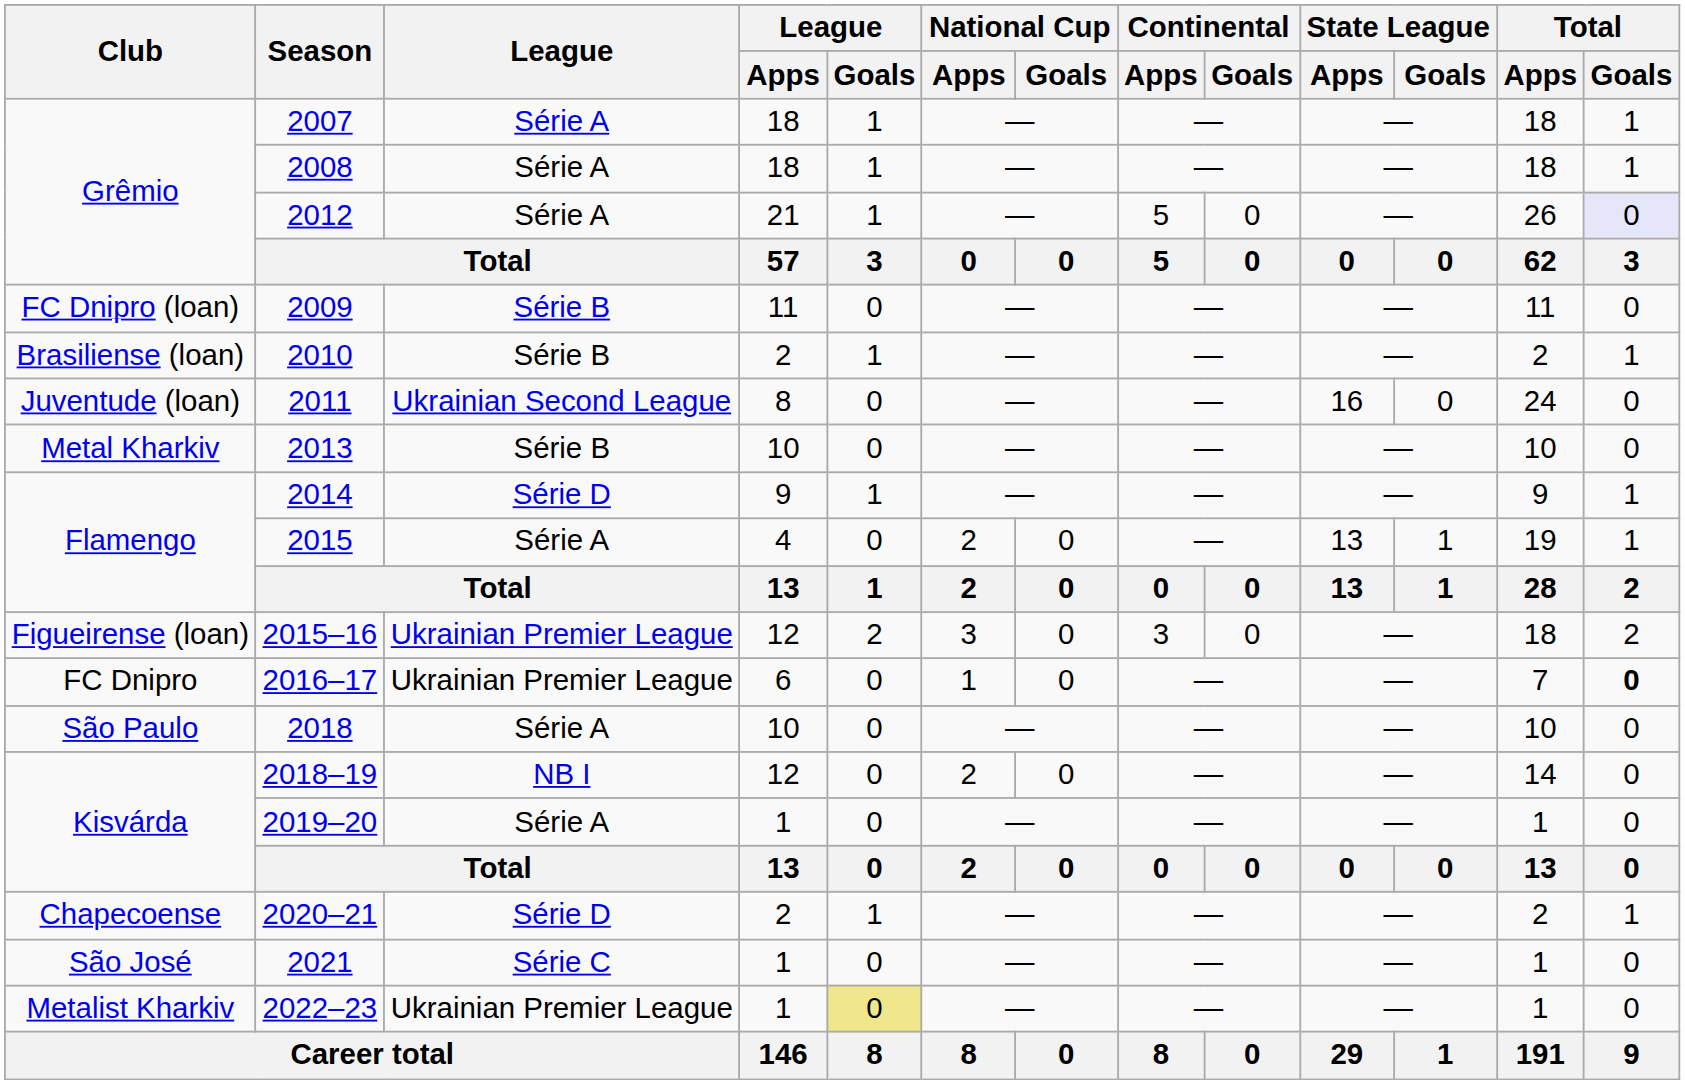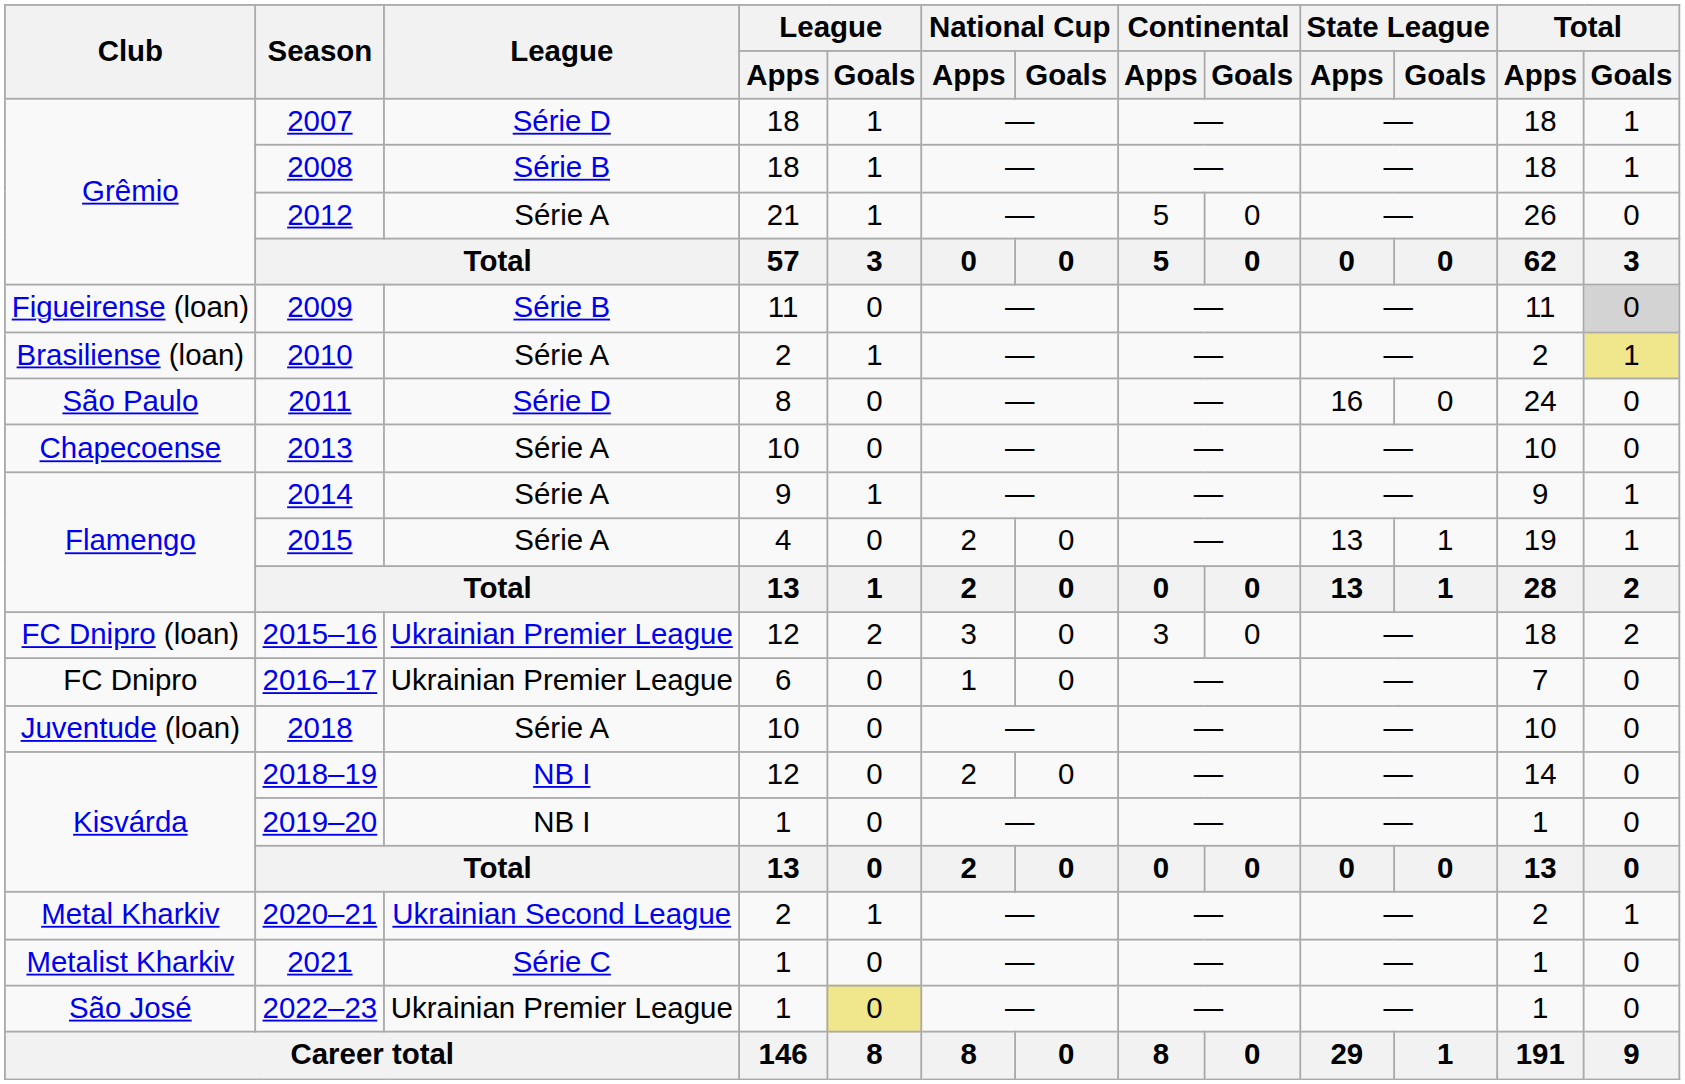 <table class="wikitable" style="text-align: center;">
 <tr>
 <th rowspan="2">Club</th>
 <th rowspan="2">Season</th>
 <th rowspan="2">League</th>
 <th colspan="2">League</th>
 <th colspan="2">National Cup</th>
 <th colspan="2">Continental</th>
 <th colspan="2">State League</th>
 <th colspan="2">Total</th>
 </tr>
 <tr>
 <th>Apps</th>
 <th>Goals</th>
 <th>Apps</th>
 <th>Goals</th>
 <th>Apps</th>
 <th>Goals</th>
 <th>Apps</th>
 <th>Goals</th>
 <th>Apps</th>
 <th>Goals</th>
 </tr>
 <tr>
 <td rowspan="4"><a href='#'>Grêmio</a></td>
 <td><a href='#'>2007</a></td>
-<td><a href='#'>Série A</a></td>
+<td><a href='#'>Série D</a></td>
 <td>18</td>
 <td>1</td>
 <td colspan="2">—</td>
 <td colspan="2">—</td>
 <td colspan="2">—</td>
 <td>18</td>
 <td>1</td>
 </tr>
 <tr>
 <td><a href='#'>2008</a></td>
-<td>Série A</td>
+<td><a href='#'>Série B</a></td>
 <td>18</td>
 <td>1</td>
 <td colspan="2">—</td>
 <td colspan="2">—</td>
 <td colspan="2">—</td>
 <td>18</td>
 <td>1</td>
 </tr>
 <tr>
 <td><a href='#'>2012</a></td>
 <td>Série A</td>
 <td>21</td>
 <td>1</td>
 <td colspan="2">—</td>
 <td>5</td>
 <td>0</td>
 <td colspan="2">—</td>
 <td>26</td>
-<td style="background: lavender;">0</td>
+<td>0</td>
 </tr>
 <tr>
 <th colspan="2">Total</th>
 <th>57</th>
 <th>3</th>
 <th>0</th>
 <th>0</th>
 <th>5</th>
 <th>0</th>
 <th>0</th>
 <th>0</th>
 <th>62</th>
 <th>3</th>
 </tr>
 <tr>
-<td><a href='#'>FC Dnipro</a> (loan)</td>
+<td><a href='#'>Figueirense</a> (loan)</td>
 <td><a href='#'>2009</a></td>
 <td><a href='#'>Série B</a></td>
 <td>11</td>
 <td>0</td>
 <td colspan="2">—</td>
 <td colspan="2">—</td>
 <td colspan="2">—</td>
 <td>11</td>
-<td>0</td>
+<td style="background: lightgrey;">0</td>
 </tr>
 <tr>
 <td><a href='#'>Brasiliense</a> (loan)</td>
 <td><a href='#'>2010</a></td>
-<td>Série B</td>
+<td>Série A</td>
 <td>2</td>
 <td>1</td>
 <td colspan="2">—</td>
 <td colspan="2">—</td>
 <td colspan="2">—</td>
 <td>2</td>
-<td>1</td>
+<td style="background: khaki;">1</td>
 </tr>
 <tr>
-<td><a href='#'>Juventude</a> (loan)</td>
+<td><a href='#'>São Paulo</a></td>
 <td><a href='#'>2011</a></td>
-<td><a href='#'>Ukrainian Second League</a></td>
+<td><a href='#'>Série D</a></td>
 <td>8</td>
 <td>0</td>
 <td colspan="2">—</td>
 <td colspan="2">—</td>
 <td>16</td>
 <td>0</td>
 <td>24</td>
 <td>0</td>
 </tr>
 <tr>
-<td><a href='#'>Metal Kharkiv</a></td>
+<td><a href='#'>Chapecoense</a></td>
 <td><a href='#'>2013</a></td>
-<td>Série B</td>
+<td>Série A</td>
 <td>10</td>
 <td>0</td>
 <td colspan="2">—</td>
 <td colspan="2">—</td>
 <td colspan="2">—</td>
 <td>10</td>
 <td>0</td>
 </tr>
 <tr>
 <td rowspan="3"><a href='#'>Flamengo</a></td>
 <td><a href='#'>2014</a></td>
-<td><a href='#'>Série D</a></td>
+<td>Série A</td>
 <td>9</td>
 <td>1</td>
 <td colspan="2">—</td>
 <td colspan="2">—</td>
 <td colspan="2">—</td>
 <td>9</td>
 <td>1</td>
 </tr>
 <tr>
 <td><a href='#'>2015</a></td>
 <td>Série A</td>
 <td>4</td>
 <td>0</td>
 <td>2</td>
 <td>0</td>
 <td colspan="2">—</td>
 <td>13</td>
 <td>1</td>
 <td>19</td>
 <td>1</td>
 </tr>
 <tr>
 <th colspan="2">Total</th>
 <th>13</th>
 <th>1</th>
 <th>2</th>
 <th>0</th>
 <th>0</th>
 <th>0</th>
 <th>13</th>
 <th>1</th>
 <th>28</th>
 <th>2</th>
 </tr>
 <tr>
-<td><a href='#'>Figueirense</a> (loan)</td>
+<td><a href='#'>FC Dnipro</a> (loan)</td>
 <td><a href='#'>2015–16</a></td>
 <td><a href='#'>Ukrainian Premier League</a></td>
 <td>12</td>
 <td>2</td>
 <td>3</td>
 <td>0</td>
 <td>3</td>
 <td>0</td>
 <td colspan="2">—</td>
 <td>18</td>
 <td>2</td>
 </tr>
 <tr>
 <td>FC Dnipro</td>
 <td><a href='#'>2016–17</a></td>
 <td>Ukrainian Premier League</td>
 <td>6</td>
 <td>0</td>
 <td>1</td>
 <td>0</td>
 <td colspan="2">—</td>
 <td colspan="2">—</td>
 <td>7</td>
-<td><strong>0</strong></td>
+<td>0</td>
 </tr>
 <tr>
-<td><a href='#'>São Paulo</a></td>
+<td><a href='#'>Juventude</a> (loan)</td>
 <td><a href='#'>2018</a></td>
 <td>Série A</td>
 <td>10</td>
 <td>0</td>
 <td colspan="2">—</td>
 <td colspan="2">—</td>
 <td colspan="2">—</td>
 <td>10</td>
 <td>0</td>
 </tr>
 <tr>
 <td rowspan="3"><a href='#'>Kisvárda</a></td>
 <td><a href='#'>2018–19</a></td>
 <td><a href='#'>NB I</a></td>
 <td>12</td>
 <td>0</td>
 <td>2</td>
 <td>0</td>
 <td colspan="2">—</td>
 <td colspan="2">—</td>
 <td>14</td>
 <td>0</td>
 </tr>
 <tr>
 <td><a href='#'>2019–20</a></td>
-<td>Série A</td>
+<td>NB I</td>
 <td>1</td>
 <td>0</td>
 <td colspan="2">—</td>
 <td colspan="2">—</td>
 <td colspan="2">—</td>
 <td>1</td>
 <td>0</td>
 </tr>
 <tr>
 <th colspan="2">Total</th>
 <th>13</th>
 <th>0</th>
 <th>2</th>
 <th>0</th>
 <th>0</th>
 <th>0</th>
 <th>0</th>
 <th>0</th>
 <th>13</th>
 <th>0</th>
 </tr>
 <tr>
-<td><a href='#'>Chapecoense</a></td>
+<td><a href='#'>Metal Kharkiv</a></td>
 <td><a href='#'>2020–21</a></td>
-<td><a href='#'>Série D</a></td>
+<td><a href='#'>Ukrainian Second League</a></td>
 <td>2</td>
 <td>1</td>
 <td colspan="2">—</td>
 <td colspan="2">—</td>
 <td colspan="2">—</td>
 <td>2</td>
 <td>1</td>
 </tr>
 <tr>
-<td><a href='#'>São José</a></td>
+<td><a href='#'>Metalist Kharkiv</a></td>
 <td><a href='#'>2021</a></td>
 <td><a href='#'>Série C</a></td>
 <td>1</td>
 <td>0</td>
 <td colspan="2">—</td>
 <td colspan="2">—</td>
 <td colspan="2">—</td>
 <td>1</td>
 <td>0</td>
 </tr>
 <tr>
-<td><a href='#'>Metalist Kharkiv</a></td>
+<td><a href='#'>São José</a></td>
 <td><a href='#'>2022–23</a></td>
 <td>Ukrainian Premier League</td>
 <td>1</td>
 <td style="background: khaki;">0</td>
 <td colspan="2">—</td>
 <td colspan="2">—</td>
 <td colspan="2">—</td>
 <td>1</td>
 <td>0</td>
 </tr>
 <tr>
 <th colspan="3">Career total</th>
 <th>146</th>
 <th>8</th>
 <th>8</th>
 <th>0</th>
 <th>8</th>
 <th>0</th>
 <th>29</th>
 <th>1</th>
 <th>191</th>
 <th>9</th>
 </tr>
 </table>
